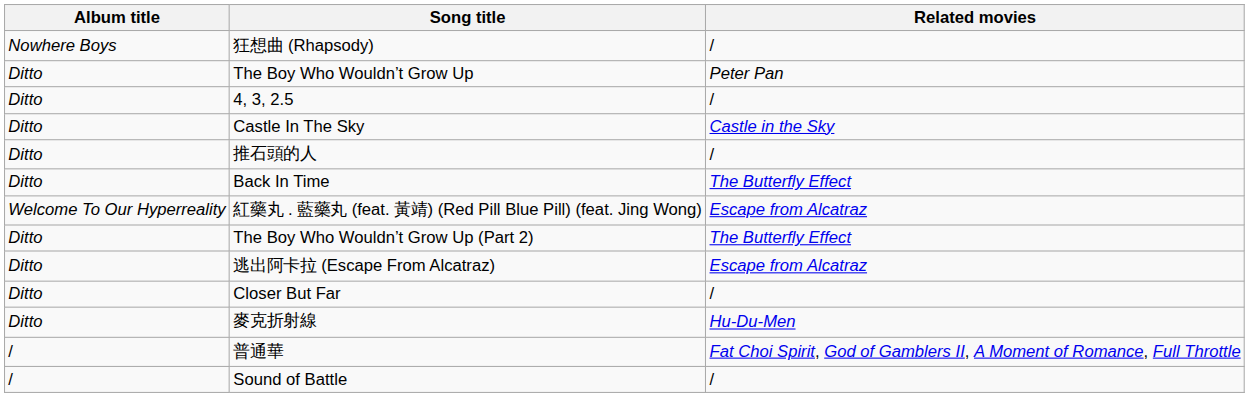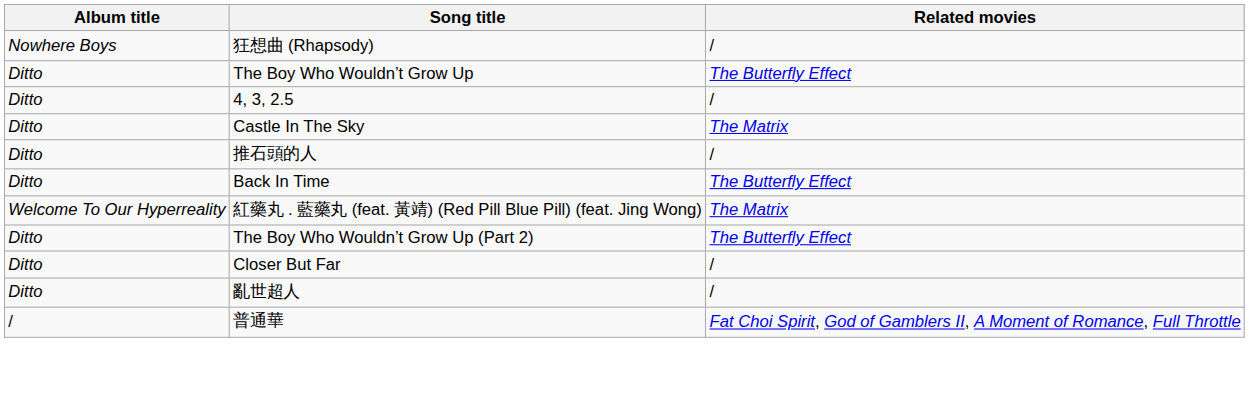 <table class="wikitable">
 <tr>
 <th>Album title</th>
 <th>Song title</th>
 <th>Related movies</th>
 </tr>
 <tr>
 <td><em>Nowhere Boys</em></td>
 <td>狂想曲 (Rhapsody)</td>
 <td>/</td>
 </tr>
 <tr>
 <td><em>Ditto</em></td>
 <td>The Boy Who Wouldn’t Grow Up</td>
-<td><em>Peter Pan</em></td>
+<td><em><a href='#'>The Butterfly Effect</a></em></td>
 </tr>
 <tr>
 <td><em>Ditto</em></td>
 <td>4, 3, 2.5</td>
 <td>/</td>
 </tr>
 <tr>
 <td><em>Ditto</em></td>
 <td>Castle In The Sky</td>
-<td><em><a href='#'>Castle in the Sky</a></em></td>
+<td><em><a href='#'>The Matrix</a></em></td>
 </tr>
 <tr>
 <td><em>Ditto</em></td>
 <td>推石頭的人</td>
 <td>/</td>
 </tr>
 <tr>
 <td><em>Ditto</em></td>
 <td>Back In Time</td>
 <td><em><a href='#'>The Butterfly Effect</a></em></td>
 </tr>
 <tr>
 <td><em>Welcome To Our Hyperreality</em></td>
 <td>紅藥丸 . 藍藥丸 (feat. 黃靖) (Red Pill Blue Pill) (feat. Jing Wong)</td>
-<td><a href='#'><em>Escape from Alcatraz</em></a></td>
+<td><em><a href='#'>The Matrix</a></em></td>
 </tr>
 <tr>
 <td><em>Ditto</em></td>
 <td>The Boy Who Wouldn’t Grow Up (Part 2)</td>
 <td><em><a href='#'>The Butterfly Effect</a></em></td>
 </tr>
 <tr>
 <td><em>Ditto</em></td>
-<td>逃出阿卡拉 (Escape From Alcatraz)</td>
-<td><a href='#'><em>Escape from Alcatraz</em></a></td>
-</tr>
-<tr>
-<td><em>Ditto</em></td>
 <td>Closer But Far</td>
 <td>/</td>
 </tr>
 <tr>
 <td><em>Ditto</em></td>
-<td>麥克折射線</td>
-<td><em><a href='#'>Hu-Du-Men</a></em></td>
+<td>亂世超人</td>
+<td>/</td>
 </tr>
 <tr>
 <td>/</td>
 <td>普通華</td>
 <td><em><a href='#'>Fat Choi Spirit</a></em>, <em><a href='#'>God of Gamblers II</a></em>, <em><a href='#'>A Moment of Romance</a></em>, <a href='#'><em>Full Throttle</em></a></td>
 </tr>
-<tr>
-<td>/</td>
-<td>Sound of Battle</td>
-<td>/</td>
-</tr>
 </table>
